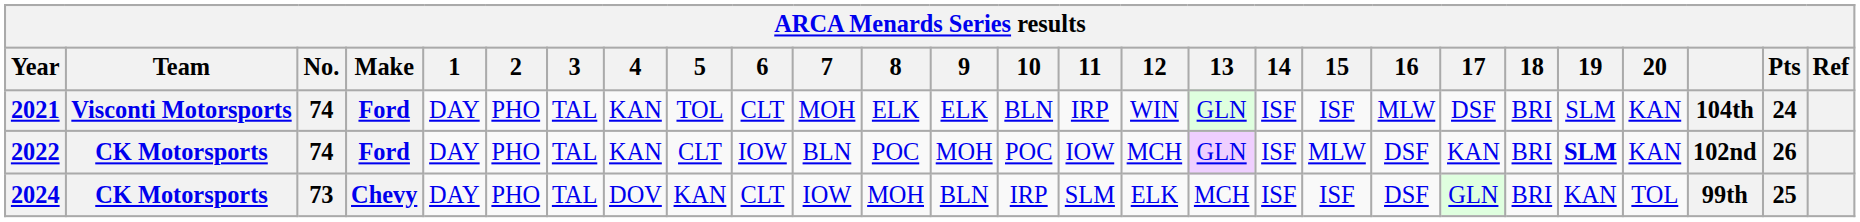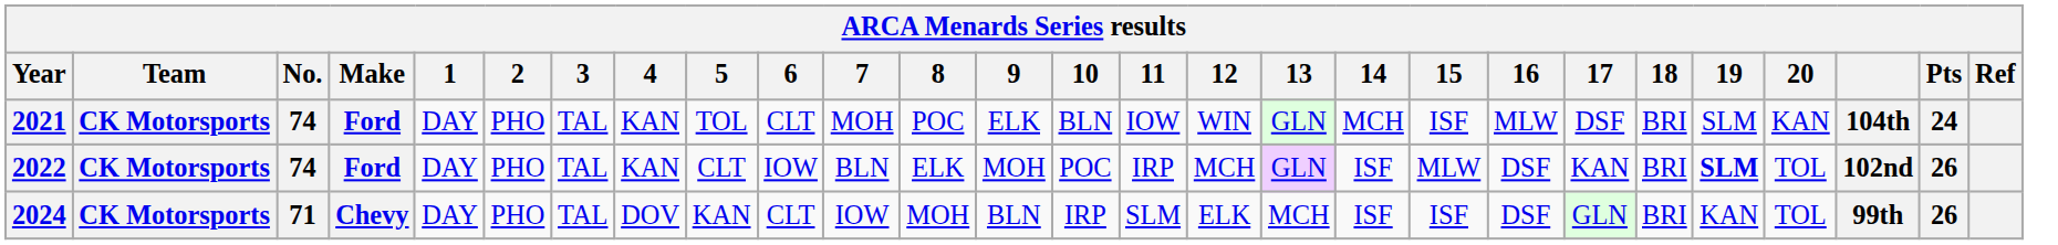 <table class="wikitable" style="text-align:center; font-size:75%">
 <tr>
 <th colspan=48><a href='#'>ARCA Menards Series</a> results</th>
 </tr>
 <tr>
 <th>Year</th>
 <th>Team</th>
 <th>No.</th>
 <th>Make</th>
 <th>1</th>
 <th>2</th>
 <th>3</th>
 <th>4</th>
 <th>5</th>
 <th>6</th>
 <th>7</th>
 <th>8</th>
 <th>9</th>
 <th>10</th>
 <th>11</th>
 <th>12</th>
 <th>13</th>
 <th>14</th>
 <th>15</th>
 <th>16</th>
 <th>17</th>
 <th>18</th>
 <th>19</th>
 <th>20</th>
 <th></th>
 <th>Pts</th>
 <th>Ref</th>
 </tr>
 <tr>
 <th><a href='#'>2021</a></th>
-<th><a href='#'>Visconti Motorsports</a></th>
+<th><a href='#'>CK Motorsports</a></th>
 <th>74</th>
 <th><a href='#'>Ford</a></th>
 <td><a href='#'>DAY</a></td>
 <td><a href='#'>PHO</a></td>
 <td><a href='#'>TAL</a></td>
 <td><a href='#'>KAN</a></td>
 <td><a href='#'>TOL</a></td>
 <td><a href='#'>CLT</a></td>
 <td><a href='#'>MOH</a></td>
-<td><a href='#'>ELK</a></td>
+<td><a href='#'>POC</a></td>
 <td><a href='#'>ELK</a></td>
 <td><a href='#'>BLN</a></td>
-<td><a href='#'>IRP</a></td>
+<td><a href='#'>IOW</a></td>
 <td><a href='#'>WIN</a></td>
 <td style="background:#DFFFDF;"><a href='#'>GLN</a><br></td>
-<td><a href='#'>ISF</a></td>
+<td><a href='#'>MCH</a></td>
 <td><a href='#'>ISF</a></td>
 <td><a href='#'>MLW</a></td>
 <td><a href='#'>DSF</a></td>
 <td><a href='#'>BRI</a></td>
 <td><a href='#'>SLM</a></td>
 <td><a href='#'>KAN</a></td>
 <th>104th</th>
 <th>24</th>
 <th></th>
 </tr>
 <tr>
 <th><a href='#'>2022</a></th>
 <th><a href='#'>CK Motorsports</a></th>
 <th>74</th>
 <th><a href='#'>Ford</a></th>
 <td><a href='#'>DAY</a></td>
 <td><a href='#'>PHO</a></td>
 <td><a href='#'>TAL</a></td>
 <td><a href='#'>KAN</a></td>
 <td><a href='#'>CLT</a></td>
 <td><a href='#'>IOW</a></td>
 <td><a href='#'>BLN</a></td>
-<td><a href='#'>POC</a></td>
+<td><a href='#'>ELK</a></td>
 <td><a href='#'>MOH</a></td>
 <td><a href='#'>POC</a></td>
-<td><a href='#'>IOW</a></td>
+<td><a href='#'>IRP</a></td>
 <td><a href='#'>MCH</a></td>
 <td style="background:#EFCFFF;"><a href='#'>GLN</a><br></td>
 <td><a href='#'>ISF</a></td>
 <td><a href='#'>MLW</a></td>
 <td><a href='#'>DSF</a></td>
 <td><a href='#'>KAN</a></td>
 <td><a href='#'>BRI</a></td>
 <td><strong><a href='#'>SLM</a></strong></td>
-<td><a href='#'>KAN</a></td>
+<td><a href='#'>TOL</a></td>
 <th>102nd</th>
 <th>26</th>
 <th></th>
 </tr>
 <tr>
 <th><a href='#'>2024</a></th>
 <th><a href='#'>CK Motorsports</a></th>
-<th>73</th>
+<th>71</th>
 <th><a href='#'>Chevy</a></th>
 <td><a href='#'>DAY</a></td>
 <td><a href='#'>PHO</a></td>
 <td><a href='#'>TAL</a></td>
 <td><a href='#'>DOV</a></td>
 <td><a href='#'>KAN</a></td>
 <td><a href='#'>CLT</a></td>
 <td><a href='#'>IOW</a></td>
 <td><a href='#'>MOH</a></td>
 <td><a href='#'>BLN</a></td>
 <td><a href='#'>IRP</a></td>
 <td><a href='#'>SLM</a></td>
 <td><a href='#'>ELK</a></td>
 <td><a href='#'>MCH</a></td>
 <td><a href='#'>ISF</a></td>
 <td><a href='#'>ISF</a></td>
 <td><a href='#'>DSF</a></td>
 <td style="background:#DFFFDF;"><a href='#'>GLN</a><br></td>
 <td><a href='#'>BRI</a></td>
 <td><a href='#'>KAN</a></td>
 <td><a href='#'>TOL</a></td>
 <th>99th</th>
-<th>25</th>
+<th>26</th>
 <th></th>
 </tr>
 </table>
